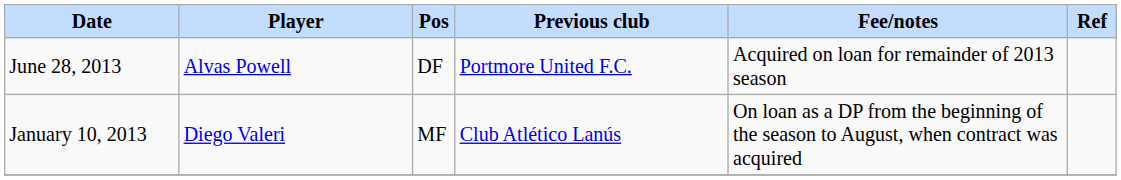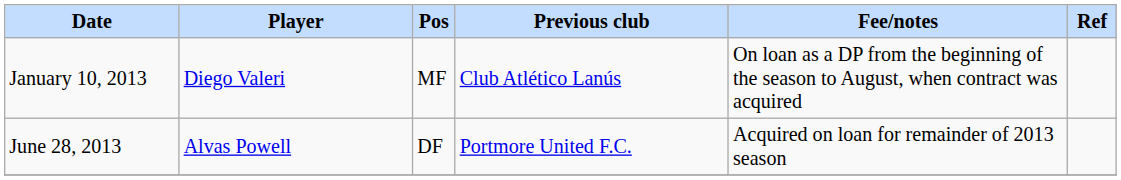 <table class="wikitable" style="text-align:left; font-size:95%;">
 <tr>
 <th style="background:#c2ddff; width:125px;">Date</th>
 <th style="background:#c2ddff; width:170px;">Player</th>
 <th style="background:#c2ddff; width:25px;">Pos</th>
 <th style="background:#c2ddff; width:200px;">Previous club</th>
 <th style="background:#c2ddff; width:250px;">Fee/notes</th>
 <th style="background:#c2ddff; width:30px;">Ref</th>
 </tr>
 <tr>
+<td>January 10, 2013</td>
+<td> <a href='#'>Diego Valeri</a></td>
+<td>MF</td>
+<td> <a href='#'>Club Atlético Lanús</a></td>
+<td>On loan as a DP from the beginning of the season to August, when contract was acquired</td>
+<td></td>
+</tr>
+<tr>
 <td>June 28, 2013</td>
 <td> <a href='#'>Alvas Powell</a></td>
 <td>DF</td>
 <td> <a href='#'>Portmore United F.C.</a></td>
 <td>Acquired on loan for remainder of 2013 season</td>
 <td></td>
 </tr>
 <tr>
-<td>January 10, 2013</td>
-<td> <a href='#'>Diego Valeri</a></td>
-<td>MF</td>
-<td> <a href='#'>Club Atlético Lanús</a></td>
-<td>On loan as a DP from the beginning of the season to August, when contract was acquired</td>
-<td></td>
-</tr>
-<tr>
 </tr>
 </table>
